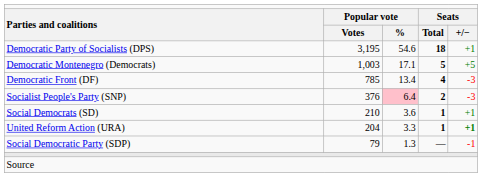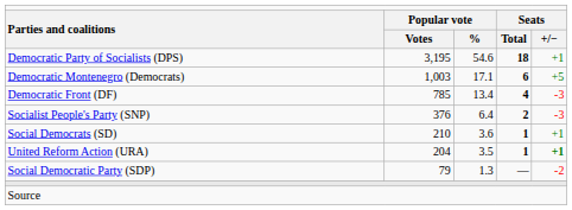 <table class="wikitable" style="text-align:right; font-size:98%; margin-bottom:0">
 <tr>
 <td colspan="6"></td>
 </tr>
 <tr>
 <th style="text-align:left;" rowspan="2" width="500">Parties and coalitions</th>
 <th colspan="2">Popular vote</th>
 <th colspan="2">Seats</th>
 </tr>
 <tr>
 <th width="85">Votes</th>
 <th width="50">%</th>
 <th width="40">Total</th>
 <th width="40">+/−</th>
 </tr>
 <tr>
 <td align="left"><a href='#'>Democratic Party of Socialists</a> (DPS)</td>
 <td>3,195</td>
 <td>54.6</td>
 <td><strong>18</strong></td>
 <td style="color:green;">+1</td>
 </tr>
 <tr>
 <td align="left"><a href='#'>Democratic Montenegro</a> (Democrats)</td>
 <td>1,003</td>
 <td>17.1</td>
-<td><strong>5</strong></td>
+<td><strong>6</strong></td>
 <td style="color:green;">+5</td>
 </tr>
 <tr>
 <td align="left"><a href='#'>Democratic Front</a> (DF)</td>
 <td>785</td>
 <td>13.4</td>
 <td><strong>4</strong></td>
 <td style="color:red;">-3</td>
 </tr>
 <tr>
 <td align="left"><a href='#'>Socialist People's Party</a> (SNP)</td>
 <td>376</td>
-<td style="background: pink;">6.4</td>
+<td>6.4</td>
 <td><strong>2</strong></td>
 <td style="color:red;">-3</td>
 </tr>
 <tr>
 <td align="left"><a href='#'>Social Democrats</a> (SD)</td>
 <td>210</td>
 <td>3.6</td>
 <td><strong>1</strong></td>
 <td style="color:green;">+1</td>
 </tr>
 <tr>
 <td align="left"><a href='#'>United Reform Action</a> (URA)</td>
 <td>204</td>
-<td>3.3</td>
+<td>3.5</td>
 <td><strong>1</strong></td>
 <td style="color:green;"><strong>+1</strong></td>
 </tr>
 <tr>
 <td align="left"><a href='#'>Social Democratic Party</a> (SDP)</td>
 <td>79</td>
 <td>1.3</td>
 <td><strong>—</strong></td>
-<td style="color:red;">-1</td>
+<td style="color:red;">-2</td>
 </tr>
 <tr>
 <td colspan="6" bgcolor="#E9E9E9"></td>
 </tr>
 <tr>
 <td align="left" colspan="6">Source</td>
 </tr>
 </table>
